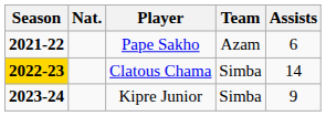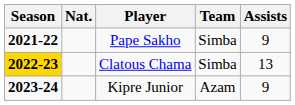 <table class="wikitable" style="text-align:center;">
 <tr>
 <th>Season</th>
 <th>Nat.</th>
 <th>Player</th>
 <th>Team</th>
 <th>Assists</th>
 </tr>
 <tr>
 <td><strong>2021-22</strong></td>
 <td></td>
 <td><a href='#'>Pape Sakho</a></td>
-<td>Azam</td>
-<td>6</td>
+<td>Simba</td>
+<td>9</td>
 </tr>
 <tr>
 <td style="background: gold;"><strong>2022-23</strong></td>
 <td></td>
 <td><a href='#'>Clatous Chama</a></td>
 <td>Simba</td>
-<td>14</td>
+<td>13</td>
 </tr>
 <tr>
 <td><strong>2023-24</strong></td>
 <td></td>
 <td>Kipre Junior</td>
-<td>Simba</td>
+<td>Azam</td>
 <td>9</td>
 </tr>
 </table>
